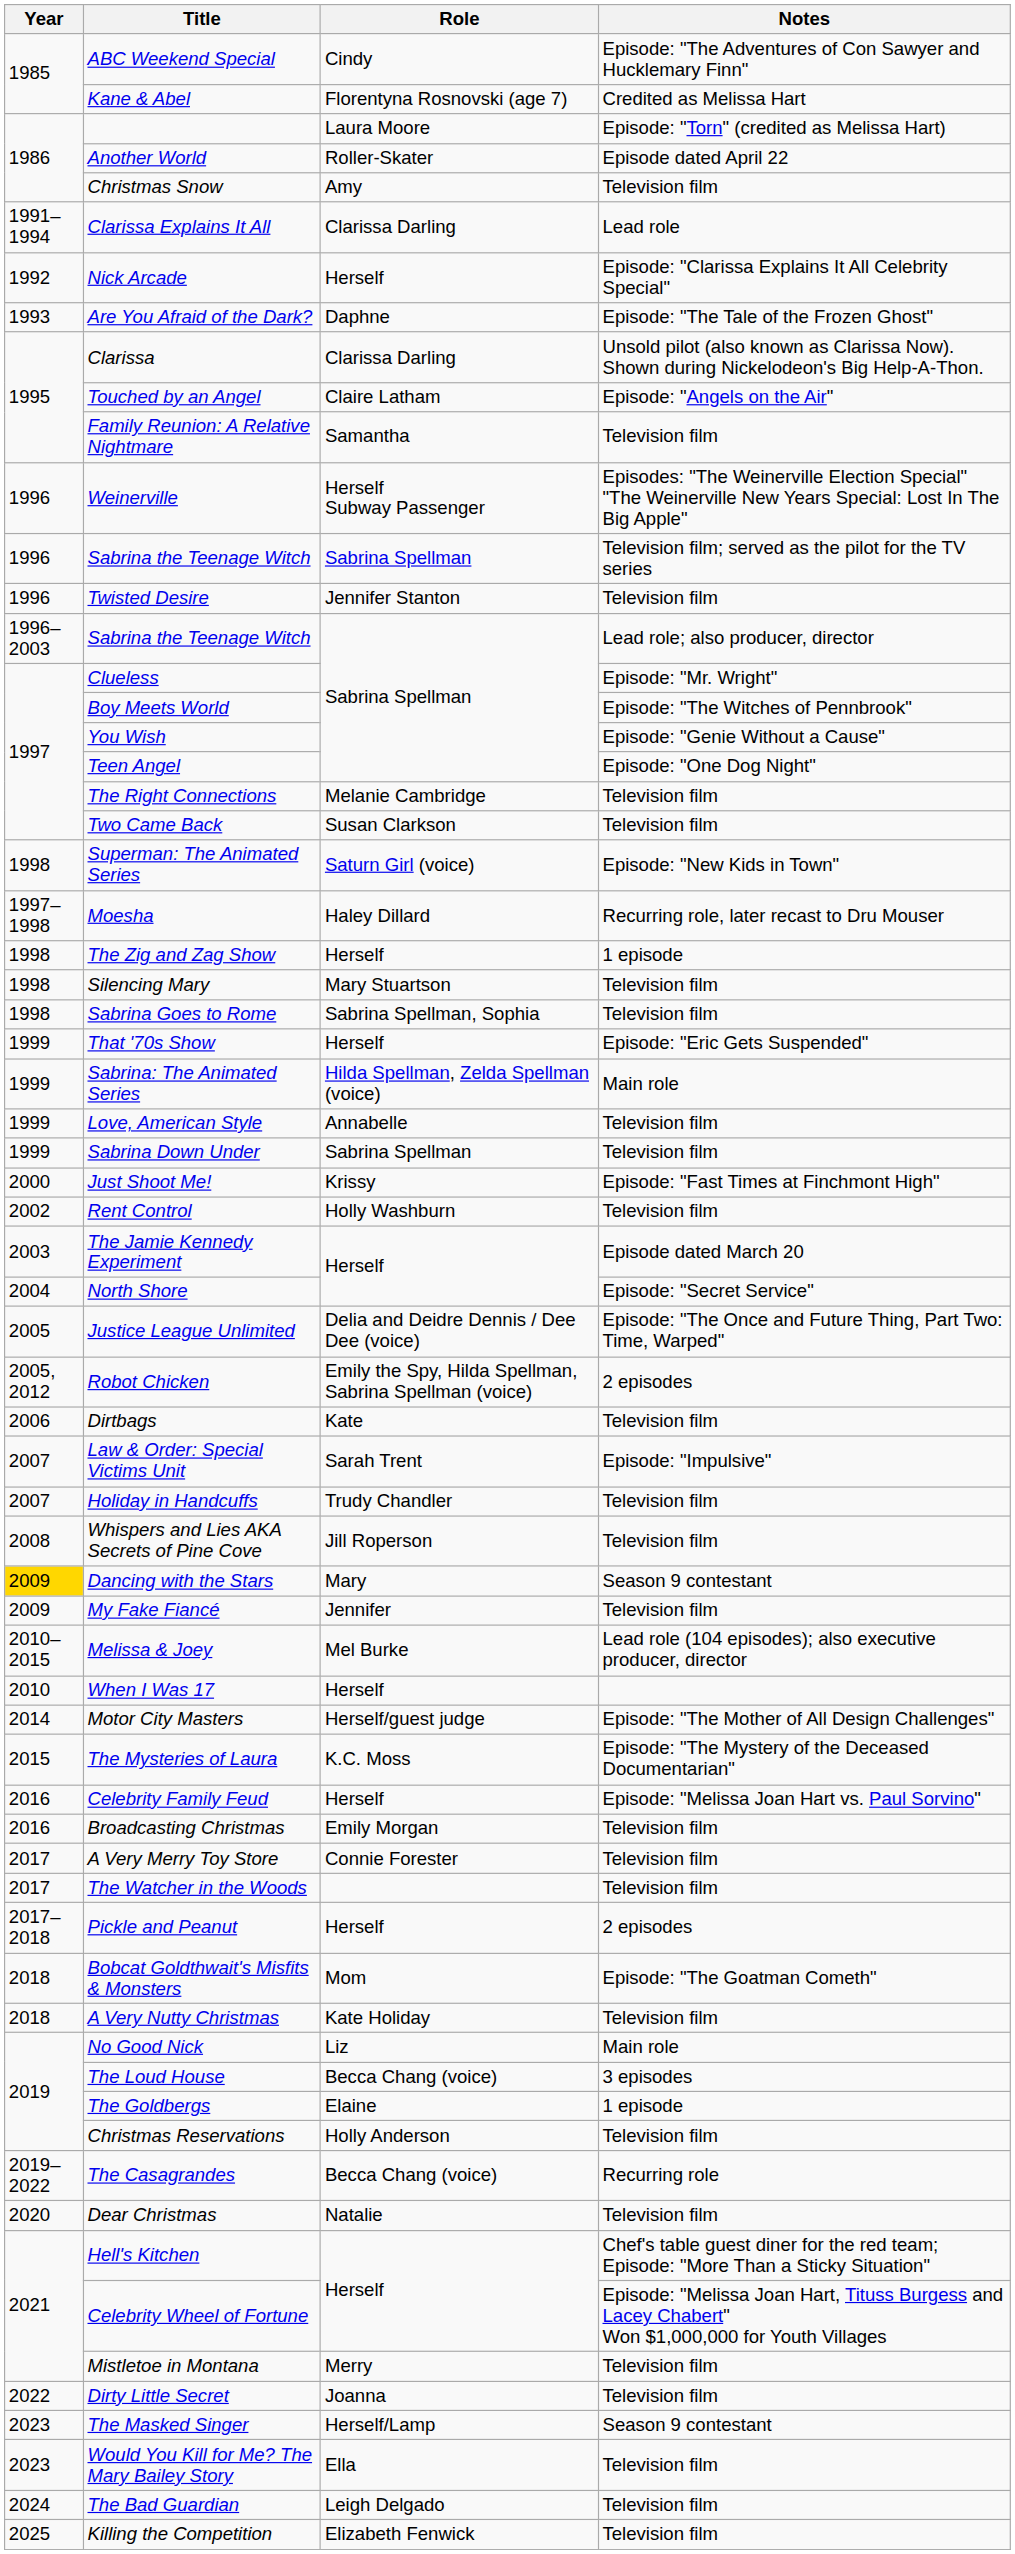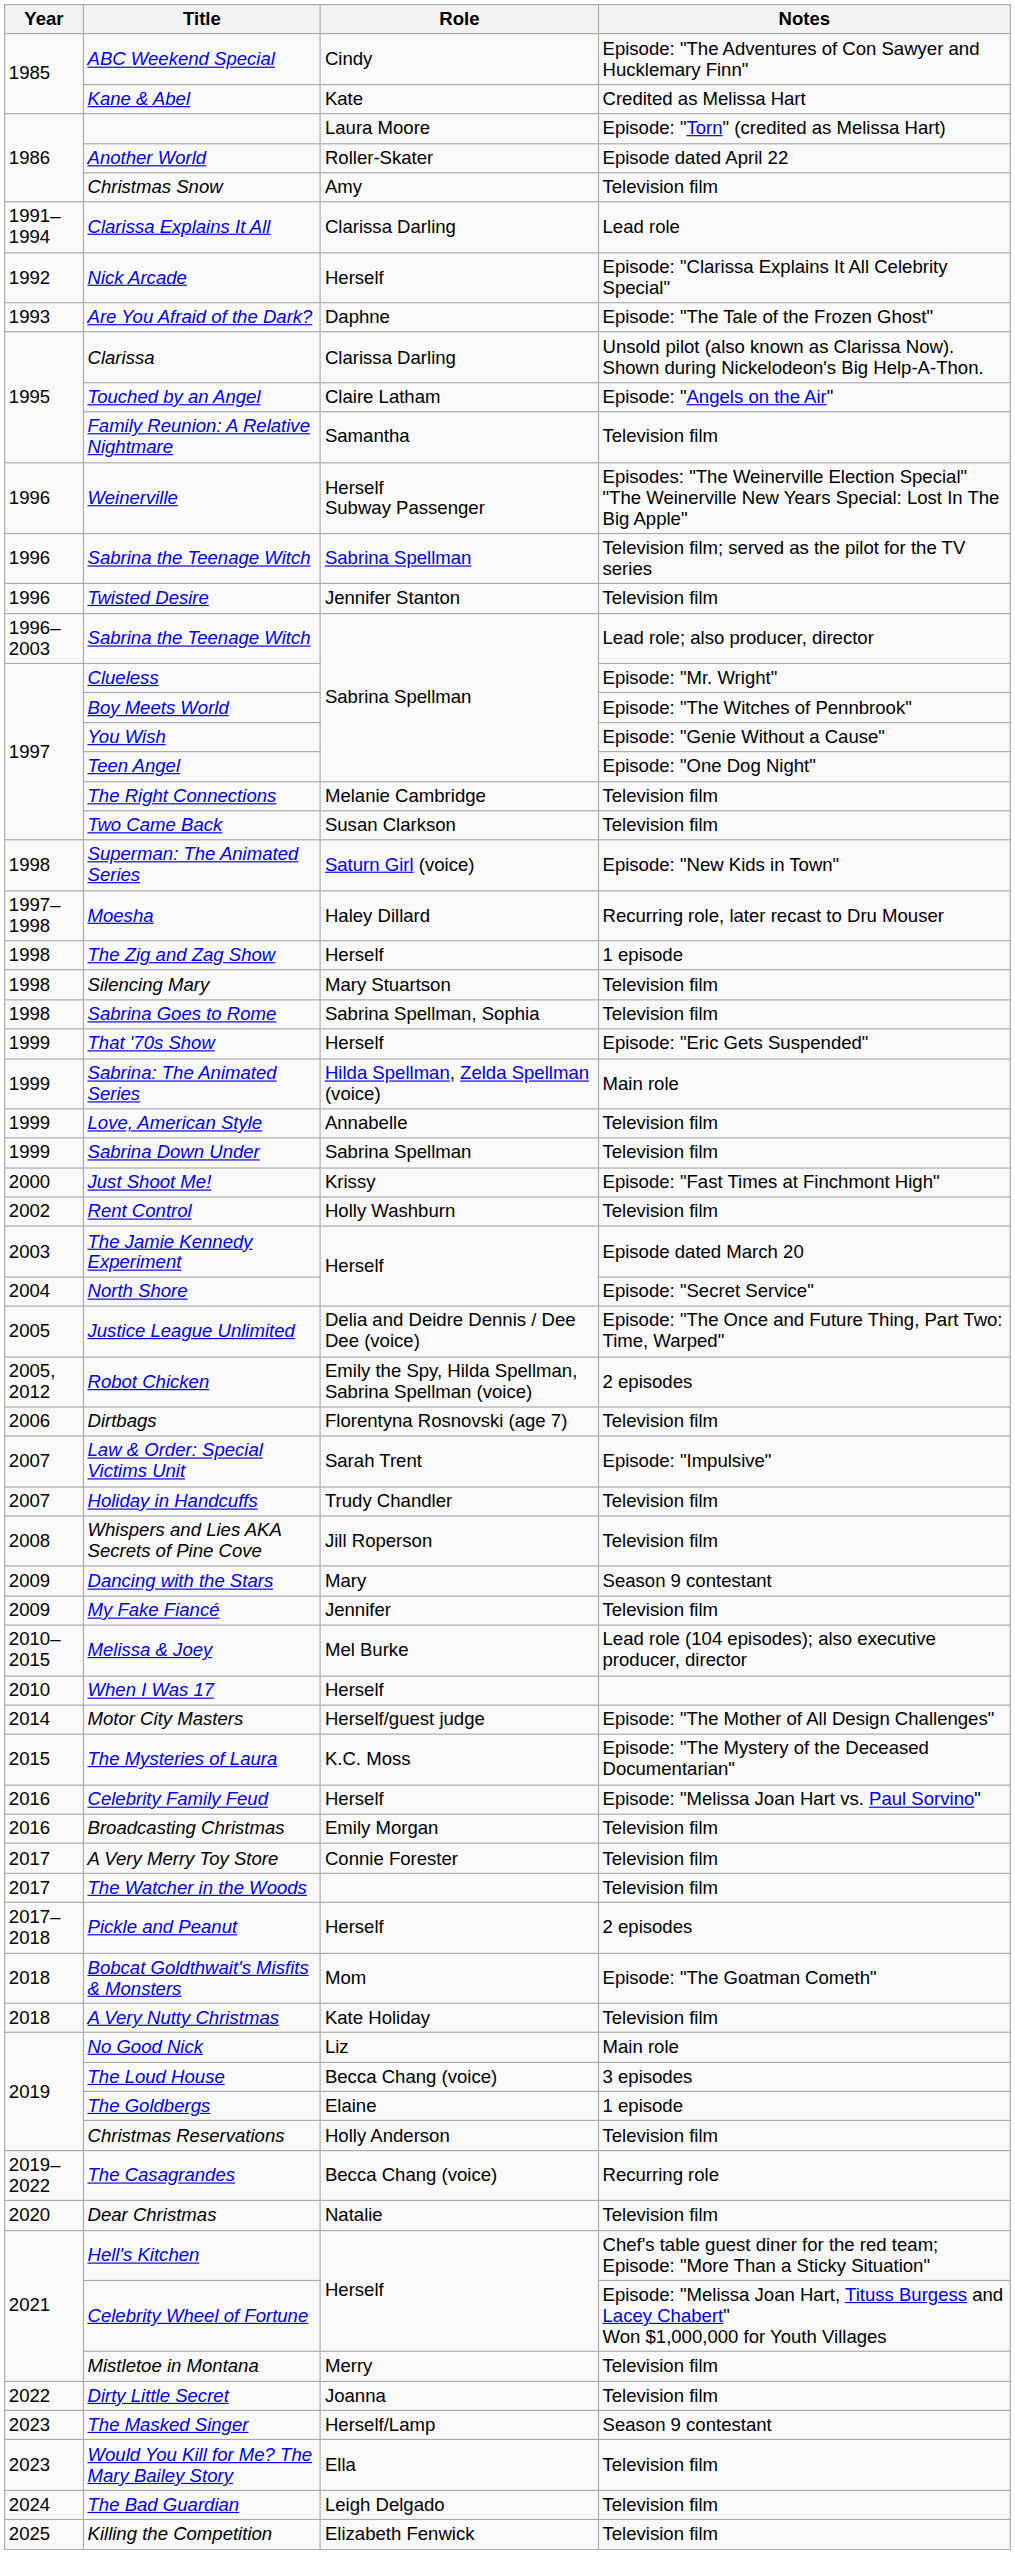 <table class="wikitable sortable">
 <tr>
 <th>Year</th>
 <th>Title</th>
 <th>Role</th>
 <th class="unsortable">Notes</th>
 </tr>
 <tr>
 <td rowspan=2>1985</td>
 <td><em><a href='#'>ABC Weekend Special</a></em></td>
 <td>Cindy</td>
 <td>Episode: "The Adventures of Con Sawyer and Hucklemary Finn"</td>
 </tr>
 <tr>
 <td><em><a href='#'>Kane & Abel</a></em></td>
-<td>Florentyna Rosnovski (age 7)</td>
+<td>Kate</td>
 <td>Credited as Melissa Hart</td>
 </tr>
 <tr>
 <td rowspan=3>1986</td>
 <td><em></em></td>
 <td>Laura Moore</td>
 <td>Episode: "<a href='#'>Torn</a>" (credited as Melissa Hart)</td>
 </tr>
 <tr>
 <td><em><a href='#'>Another World</a></em></td>
 <td>Roller-Skater</td>
 <td>Episode dated April 22</td>
 </tr>
 <tr>
 <td><em>Christmas Snow</em></td>
 <td>Amy</td>
 <td>Television film</td>
 </tr>
 <tr>
 <td>1991–1994</td>
 <td><em><a href='#'>Clarissa Explains It All</a></em></td>
 <td>Clarissa Darling</td>
 <td>Lead role</td>
 </tr>
 <tr>
 <td>1992</td>
 <td><em><a href='#'>Nick Arcade</a></em></td>
 <td>Herself</td>
 <td>Episode: "Clarissa Explains It All Celebrity Special"</td>
 </tr>
 <tr>
 <td>1993</td>
 <td><em><a href='#'>Are You Afraid of the Dark?</a></em></td>
 <td>Daphne</td>
 <td>Episode: "The Tale of the Frozen Ghost"</td>
 </tr>
 <tr>
 <td rowspan=3>1995</td>
 <td><em>Clarissa</em></td>
 <td>Clarissa Darling</td>
 <td>Unsold pilot (also known as Clarissa Now). Shown during Nickelodeon's  Big Help-A-Thon.</td>
 </tr>
 <tr>
 <td><em><a href='#'>Touched by an Angel</a></em></td>
 <td>Claire Latham</td>
 <td>Episode: "<a href='#'>Angels on the Air</a>"</td>
 </tr>
 <tr>
 <td><em><a href='#'>Family Reunion: A Relative Nightmare</a></em></td>
 <td>Samantha</td>
 <td>Television film</td>
 </tr>
 <tr>
 <td>1996</td>
 <td><em><a href='#'>Weinerville</a></em></td>
 <td>Herself<br>Subway Passenger</td>
 <td>Episodes: "The Weinerville Election Special"<br>"The Weinerville New Years Special: Lost In The Big Apple"</td>
 </tr>
 <tr>
 <td>1996</td>
 <td><em><a href='#'>Sabrina the Teenage Witch</a></em></td>
 <td><a href='#'>Sabrina Spellman</a></td>
 <td>Television film; served as the pilot for the TV series</td>
 </tr>
 <tr>
 <td>1996</td>
 <td><em><a href='#'>Twisted Desire</a></em></td>
 <td>Jennifer Stanton</td>
 <td>Television film</td>
 </tr>
 <tr>
 <td>1996–2003</td>
 <td><em><a href='#'>Sabrina the Teenage Witch</a></em></td>
 <td rowspan=5>Sabrina Spellman</td>
 <td>Lead role; also producer, director</td>
 </tr>
 <tr>
 <td rowspan=6>1997</td>
 <td><em><a href='#'>Clueless</a></em></td>
 <td>Episode: "Mr. Wright"</td>
 </tr>
 <tr>
 <td><em><a href='#'>Boy Meets World</a></em></td>
 <td>Episode: "The Witches of Pennbrook"</td>
 </tr>
 <tr>
 <td><em><a href='#'>You Wish</a></em></td>
 <td>Episode: "Genie Without a Cause"</td>
 </tr>
 <tr>
 <td><em><a href='#'>Teen Angel</a></em></td>
 <td>Episode: "One Dog Night"</td>
 </tr>
 <tr>
 <td data-sort-value="Right Connections, The"><em><a href='#'>The Right Connections</a></em></td>
 <td>Melanie Cambridge</td>
 <td>Television film</td>
 </tr>
 <tr>
 <td><em><a href='#'>Two Came Back</a></em></td>
 <td>Susan Clarkson</td>
 <td>Television film</td>
 </tr>
 <tr>
 <td>1998</td>
 <td><em><a href='#'>Superman: The Animated Series</a></em></td>
 <td><a href='#'>Saturn Girl</a> (voice)</td>
 <td>Episode: "New Kids in Town"</td>
 </tr>
 <tr>
 <td>1997–1998</td>
 <td><em><a href='#'>Moesha</a></em></td>
 <td>Haley Dillard</td>
 <td>Recurring role, later recast to Dru Mouser</td>
 </tr>
 <tr>
 <td>1998</td>
 <td data-sort-value="Zig and Zag Show, The"><em><a href='#'>The Zig and Zag Show</a></em></td>
 <td>Herself</td>
 <td>1 episode</td>
 </tr>
 <tr>
 <td>1998</td>
 <td><em>Silencing Mary</em></td>
 <td>Mary Stuartson</td>
 <td>Television film</td>
 </tr>
 <tr>
 <td>1998</td>
 <td><em><a href='#'>Sabrina Goes to Rome</a></em></td>
 <td>Sabrina Spellman, Sophia</td>
 <td>Television film</td>
 </tr>
 <tr>
 <td>1999</td>
 <td><em><a href='#'>That '70s Show</a></em></td>
 <td>Herself</td>
 <td>Episode: "Eric Gets Suspended"</td>
 </tr>
 <tr>
 <td>1999</td>
 <td><em><a href='#'>Sabrina: The Animated Series</a></em></td>
 <td><a href='#'>Hilda Spellman</a>, <a href='#'>Zelda Spellman</a> (voice)</td>
 <td>Main role</td>
 </tr>
 <tr>
 <td>1999</td>
 <td><em><a href='#'>Love, American Style</a></em></td>
 <td>Annabelle</td>
 <td>Television film</td>
 </tr>
 <tr>
 <td>1999</td>
 <td><em><a href='#'>Sabrina Down Under</a></em></td>
 <td>Sabrina Spellman</td>
 <td>Television film</td>
 </tr>
 <tr>
 <td>2000</td>
 <td><em><a href='#'>Just Shoot Me!</a></em></td>
 <td>Krissy</td>
 <td>Episode: "Fast Times at Finchmont High"</td>
 </tr>
 <tr>
 <td>2002</td>
 <td><em><a href='#'>Rent Control</a></em></td>
 <td>Holly Washburn</td>
 <td>Television film</td>
 </tr>
 <tr>
 <td>2003</td>
 <td data-sort-value="Jamie Kennedy Experiment, The"><em><a href='#'>The Jamie Kennedy Experiment</a></em></td>
 <td rowspan=2>Herself</td>
 <td>Episode dated March 20</td>
 </tr>
 <tr>
 <td>2004</td>
 <td><em><a href='#'>North Shore</a></em></td>
 <td>Episode: "Secret Service"</td>
 </tr>
 <tr>
 <td>2005</td>
 <td><em><a href='#'>Justice League Unlimited</a></em></td>
 <td>Delia and Deidre Dennis / Dee Dee (voice)</td>
 <td>Episode: "The Once and Future Thing, Part Two: Time, Warped"</td>
 </tr>
 <tr>
 <td>2005, 2012</td>
 <td><em><a href='#'>Robot Chicken</a></em></td>
 <td>Emily the Spy, Hilda Spellman, Sabrina Spellman (voice)</td>
 <td>2 episodes</td>
 </tr>
 <tr>
 <td>2006</td>
 <td><em>Dirtbags</em></td>
-<td>Kate</td>
+<td>Florentyna Rosnovski (age 7)</td>
 <td>Television film</td>
 </tr>
 <tr>
 <td>2007</td>
 <td><em><a href='#'>Law & Order: Special Victims Unit</a></em></td>
 <td>Sarah Trent</td>
 <td>Episode: "Impulsive"</td>
 </tr>
 <tr>
 <td>2007</td>
 <td><em><a href='#'>Holiday in Handcuffs</a></em></td>
 <td>Trudy Chandler</td>
 <td>Television film</td>
 </tr>
 <tr>
 <td>2008</td>
 <td><em>Whispers and Lies AKA Secrets of Pine Cove</em></td>
 <td>Jill Roperson</td>
 <td>Television film</td>
 </tr>
 <tr>
-<td style="background: gold;">2009</td>
+<td>2009</td>
 <td><em><a href='#'>Dancing with the Stars</a></em></td>
 <td>Mary</td>
 <td>Season 9 contestant</td>
 </tr>
 <tr>
 <td>2009</td>
 <td><em><a href='#'>My Fake Fiancé</a></em></td>
 <td>Jennifer</td>
 <td>Television film</td>
 </tr>
 <tr>
 <td>2010–2015</td>
 <td><em><a href='#'>Melissa & Joey</a></em></td>
 <td>Mel Burke</td>
 <td>Lead role (104 episodes); also executive producer, director</td>
 </tr>
 <tr>
 <td>2010</td>
 <td><em><a href='#'>When I Was 17</a></em></td>
 <td>Herself</td>
 <td></td>
 </tr>
 <tr>
 <td>2014</td>
 <td><em>Motor City Masters</em></td>
 <td>Herself/guest judge</td>
 <td>Episode: "The Mother of All Design Challenges"</td>
 </tr>
 <tr>
 <td>2015</td>
 <td data-sort-value="Mysteries of Laura, The"><em><a href='#'>The Mysteries of Laura</a></em></td>
 <td>K.C. Moss</td>
 <td>Episode: "The Mystery of the Deceased Documentarian"</td>
 </tr>
 <tr>
 <td>2016</td>
 <td><em><a href='#'>Celebrity Family Feud</a></em></td>
 <td>Herself</td>
 <td>Episode: "Melissa Joan Hart vs. <a href='#'>Paul Sorvino</a>"</td>
 </tr>
 <tr>
 <td>2016</td>
 <td><em>Broadcasting Christmas</em></td>
 <td>Emily Morgan</td>
 <td>Television film</td>
 </tr>
 <tr>
 <td>2017</td>
 <td data-sort-value="Very Merry Toy Store, A"><em>A Very Merry Toy Store</em></td>
 <td>Connie Forester</td>
 <td>Television film</td>
 </tr>
 <tr>
 <td>2017</td>
 <td data-sort-value="Watcher in the Woods, The"><em><a href='#'>The Watcher in the Woods</a></em></td>
 <td></td>
 <td>Television film</td>
 </tr>
 <tr>
 <td>2017–2018</td>
 <td><em><a href='#'>Pickle and Peanut</a></em></td>
 <td>Herself</td>
 <td>2 episodes</td>
 </tr>
 <tr>
 <td>2018</td>
 <td><em><a href='#'>Bobcat Goldthwait's Misfits & Monsters</a></em></td>
 <td>Mom</td>
 <td>Episode: "The Goatman Cometh"</td>
 </tr>
 <tr>
 <td>2018</td>
 <td data-sort-value="Very Nutty Christmas, A"><em><a href='#'>A Very Nutty Christmas</a></em></td>
 <td>Kate Holiday</td>
 <td>Television film</td>
 </tr>
 <tr>
 <td rowspan=4>2019</td>
 <td><em><a href='#'>No Good Nick</a></em></td>
 <td>Liz</td>
 <td>Main role</td>
 </tr>
 <tr>
 <td data-sort-value="Loud House, The"><em><a href='#'>The Loud House</a></em></td>
 <td>Becca Chang (voice)</td>
 <td>3 episodes</td>
 </tr>
 <tr>
 <td data-sort-value="Goldbergs, The"><em><a href='#'>The Goldbergs</a></em></td>
 <td>Elaine</td>
 <td>1 episode</td>
 </tr>
 <tr>
 <td><em>Christmas Reservations</em></td>
 <td>Holly Anderson</td>
 <td>Television film</td>
 </tr>
 <tr>
 <td>2019–2022</td>
 <td data-sort-value="Casagrandes, The"><em><a href='#'>The Casagrandes</a></em></td>
 <td>Becca Chang (voice)</td>
 <td>Recurring role</td>
 </tr>
 <tr>
 <td>2020</td>
 <td><em>Dear Christmas</em></td>
 <td>Natalie</td>
 <td>Television film</td>
 </tr>
 <tr>
 <td rowspan=3>2021</td>
 <td><em><a href='#'>Hell's Kitchen</a></em></td>
 <td rowspan=2>Herself</td>
 <td>Chef's table guest diner for the red team; Episode: "More Than a Sticky Situation"</td>
 </tr>
 <tr>
 <td><em><a href='#'>Celebrity Wheel of Fortune</a></em></td>
 <td>Episode: "Melissa Joan Hart, <a href='#'>Tituss Burgess</a> and <a href='#'>Lacey Chabert</a>"<br>Won $1,000,000 for Youth Villages</td>
 </tr>
 <tr>
 <td><em>Mistletoe in Montana</em></td>
 <td>Merry</td>
 <td>Television film</td>
 </tr>
 <tr>
 <td>2022</td>
 <td><em><a href='#'>Dirty Little Secret</a></em></td>
 <td>Joanna</td>
 <td>Television film</td>
 </tr>
 <tr>
 <td>2023</td>
 <td data-sort-value="Masked Singer, The"><em><a href='#'>The Masked Singer</a></em></td>
 <td>Herself/Lamp</td>
 <td>Season 9 contestant</td>
 </tr>
 <tr>
 <td>2023</td>
 <td><em><a href='#'>Would You Kill for Me? The Mary Bailey Story</a></em></td>
 <td>Ella</td>
 <td>Television film</td>
 </tr>
 <tr>
 <td>2024</td>
 <td data-sort-value="Bad Guardian, The"><em><a href='#'>The Bad Guardian</a></em></td>
 <td>Leigh Delgado</td>
 <td>Television film</td>
 </tr>
 <tr>
 <td>2025</td>
 <td><em>Killing the Competition</em></td>
 <td>Elizabeth Fenwick</td>
 <td>Television film</td>
 </tr>
 </table>
